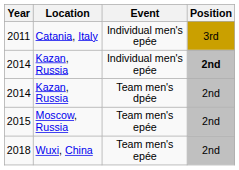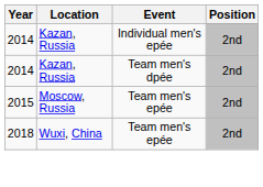 <table class="wikitable" width="50%" style="font-size:90%; text-align:center;">
 <tr>
 <th>Year</th>
 <th>Location</th>
 <th>Event</th>
 <th>Position</th>
 </tr>
 <tr>
-<td>2011</td>
-<td rowspan="1" align="left"> <a href='#'>Catania</a>, <a href='#'>Italy</a></td>
-<td>Individual men's epée</td>
-<td bgcolor="caramel">3rd</td>
-</tr>
-<tr>
 <td>2014</td>
 <td rowspan="1" align="left"> <a href='#'>Kazan</a>, <a href='#'>Russia</a></td>
 <td>Individual men's epée</td>
-<td bgcolor="silver"><strong>2nd</strong></td>
+<td bgcolor="silver">2nd</td>
 </tr>
 <tr>
 <td>2014</td>
 <td rowspan="1" align="left"> <a href='#'>Kazan</a>, <a href='#'>Russia</a></td>
 <td>Team men's dpée</td>
 <td bgcolor="silver">2nd</td>
 </tr>
 <tr>
 <td>2015</td>
 <td rowspan="1" align="left"> <a href='#'>Moscow</a>, <a href='#'>Russia</a></td>
 <td>Team men's epée</td>
 <td bgcolor="silver">2nd</td>
 </tr>
 <tr>
 <td>2018</td>
 <td rowspan="1" align="left"> <a href='#'>Wuxi</a>, <a href='#'>China</a></td>
 <td>Team men's epée</td>
 <td bgcolor="silver">2nd</td>
 </tr>
 </table>
